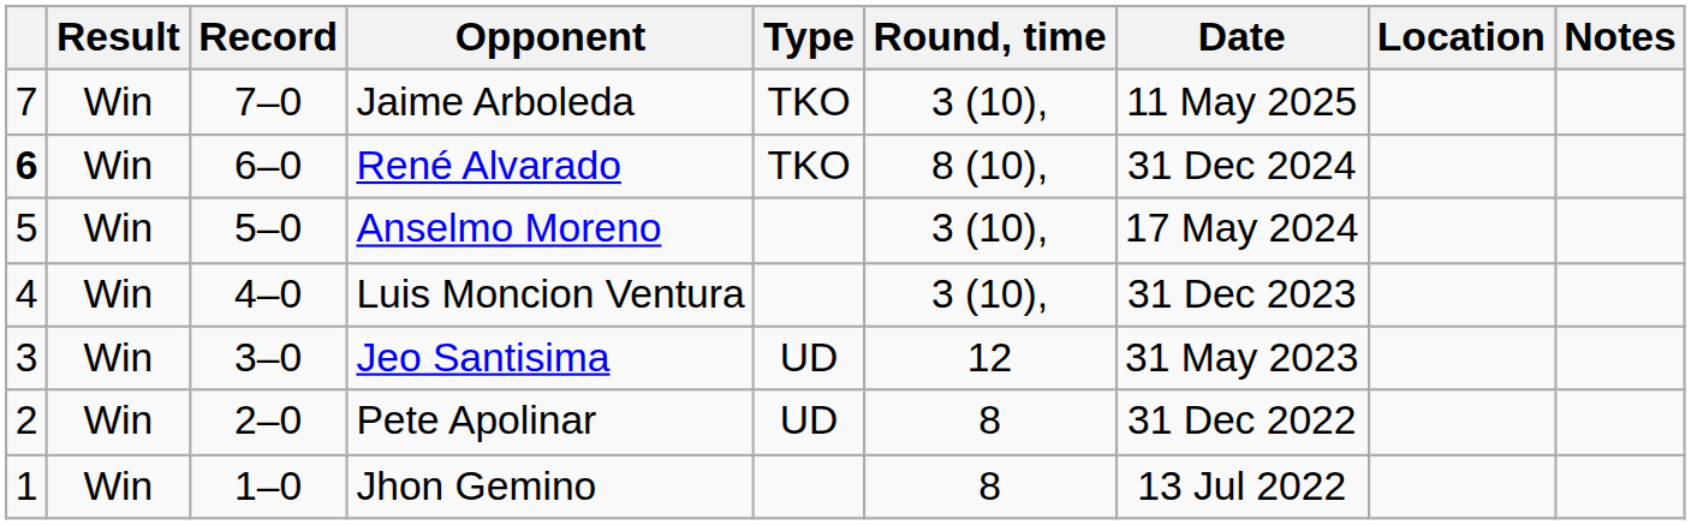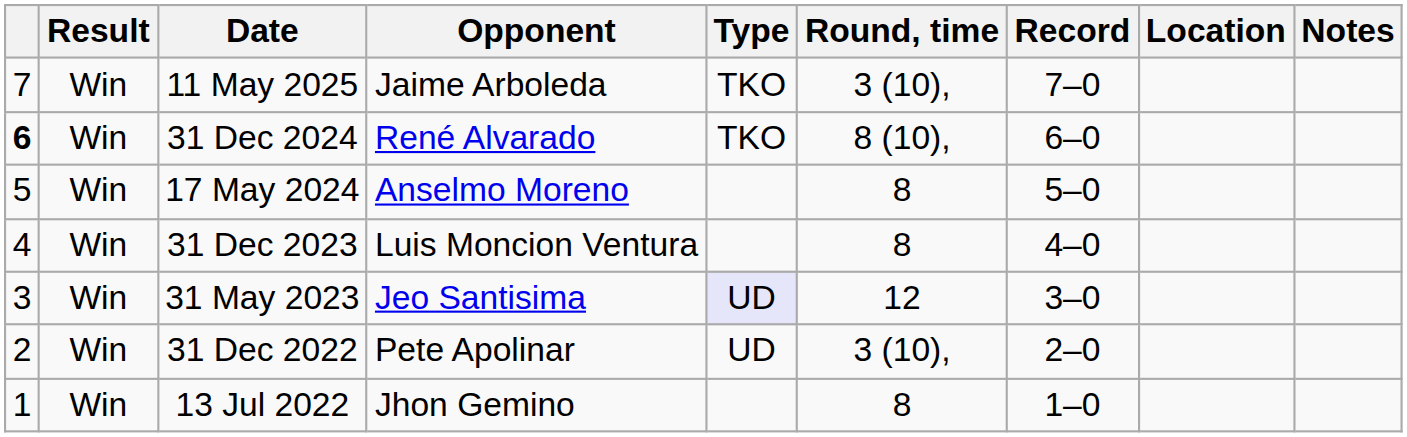 <table class="wikitable" style="text-align:center">
 <tr>
 <th></th>
 <th>Result</th>
-<th>Record</th>
+<th>Date</th>
 <th>Opponent</th>
 <th>Type</th>
 <th>Round, time</th>
-<th>Date</th>
+<th>Record</th>
 <th>Location</th>
 <th>Notes</th>
 </tr>
 <tr>
 <td>7</td>
 <td>Win</td>
-<td>7–0</td>
+<td>11 May 2025</td>
 <td style="text-align:left;">Jaime Arboleda</td>
 <td>TKO</td>
 <td>3 (10), </td>
-<td>11 May 2025</td>
+<td>7–0</td>
 <td style="text-align:left;"></td>
 <td></td>
 </tr>
 <tr>
 <td><strong>6</strong></td>
 <td>Win</td>
-<td>6–0</td>
+<td>31 Dec 2024</td>
 <td style="text-align:left;"><a href='#'>René Alvarado</a></td>
 <td>TKO</td>
 <td>8 (10), </td>
-<td>31 Dec 2024</td>
+<td>6–0</td>
 <td style="text-align:left;"></td>
 <td></td>
 </tr>
 <tr>
 <td>5</td>
 <td>Win</td>
-<td>5–0</td>
+<td>17 May 2024</td>
 <td style="text-align:left;"><a href='#'>Anselmo Moreno</a></td>
 <td></td>
-<td>3 (10), </td>
-<td>17 May 2024</td>
+<td>8</td>
+<td>5–0</td>
 <td style="text-align:left;"></td>
 <td></td>
 </tr>
 <tr>
 <td>4</td>
 <td>Win</td>
-<td>4–0</td>
+<td>31 Dec 2023</td>
 <td style="text-align:left;">Luis Moncion Ventura</td>
 <td></td>
-<td>3 (10), </td>
-<td>31 Dec 2023</td>
+<td>8</td>
+<td>4–0</td>
 <td style="text-align:left;"></td>
 <td></td>
 </tr>
 <tr>
 <td>3</td>
 <td>Win</td>
+<td>31 May 2023</td>
+<td style="text-align:left;"><a href='#'>Jeo Santisima</a></td>
+<td style="background: lavender;">UD</td>
+<td>12</td>
 <td>3–0</td>
-<td style="text-align:left;"><a href='#'>Jeo Santisima</a></td>
-<td>UD</td>
-<td>12</td>
-<td>31 May 2023</td>
 <td style="text-align:left;"></td>
 <td style="text-align:left;"></td>
 </tr>
 <tr>
 <td>2</td>
 <td>Win</td>
-<td>2–0</td>
+<td>31 Dec 2022</td>
 <td style="text-align:left;">Pete Apolinar</td>
 <td>UD</td>
-<td>8</td>
-<td>31 Dec 2022</td>
+<td>3 (10), </td>
+<td>2–0</td>
 <td style="text-align:left;"></td>
 <td></td>
 </tr>
 <tr>
 <td>1</td>
 <td>Win</td>
-<td>1–0</td>
+<td>13 Jul 2022</td>
 <td style="text-align:left;">Jhon Gemino</td>
 <td></td>
 <td>8</td>
-<td>13 Jul 2022</td>
+<td>1–0</td>
 <td style="text-align:left;"></td>
 <td></td>
 </tr>
 </table>
